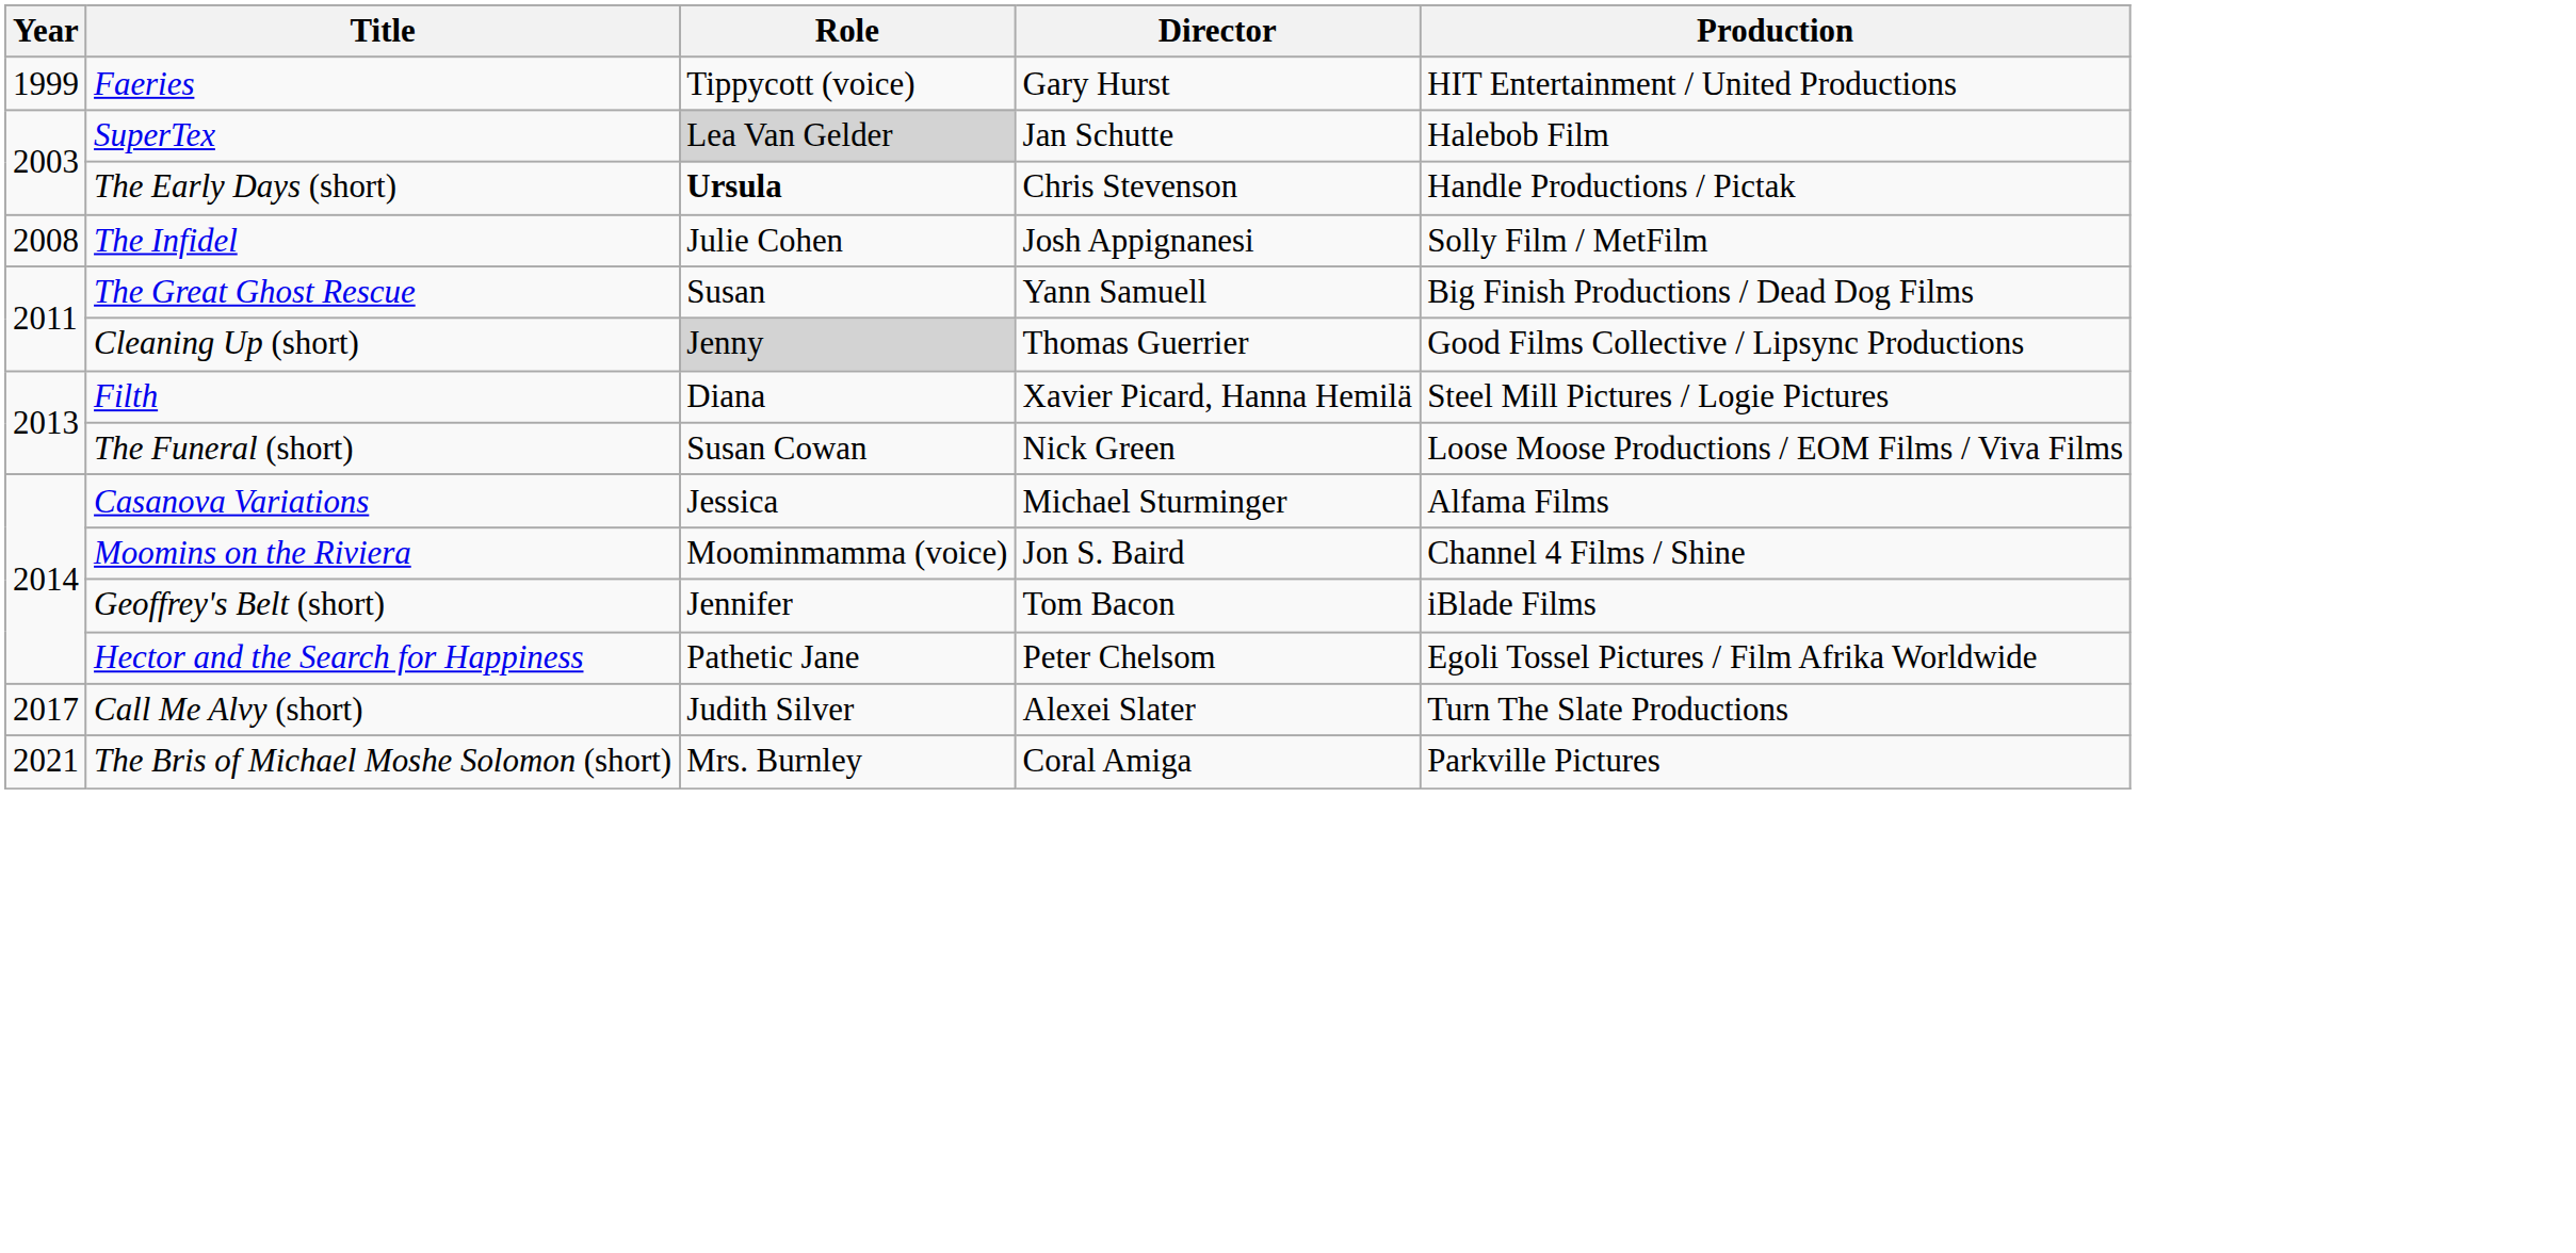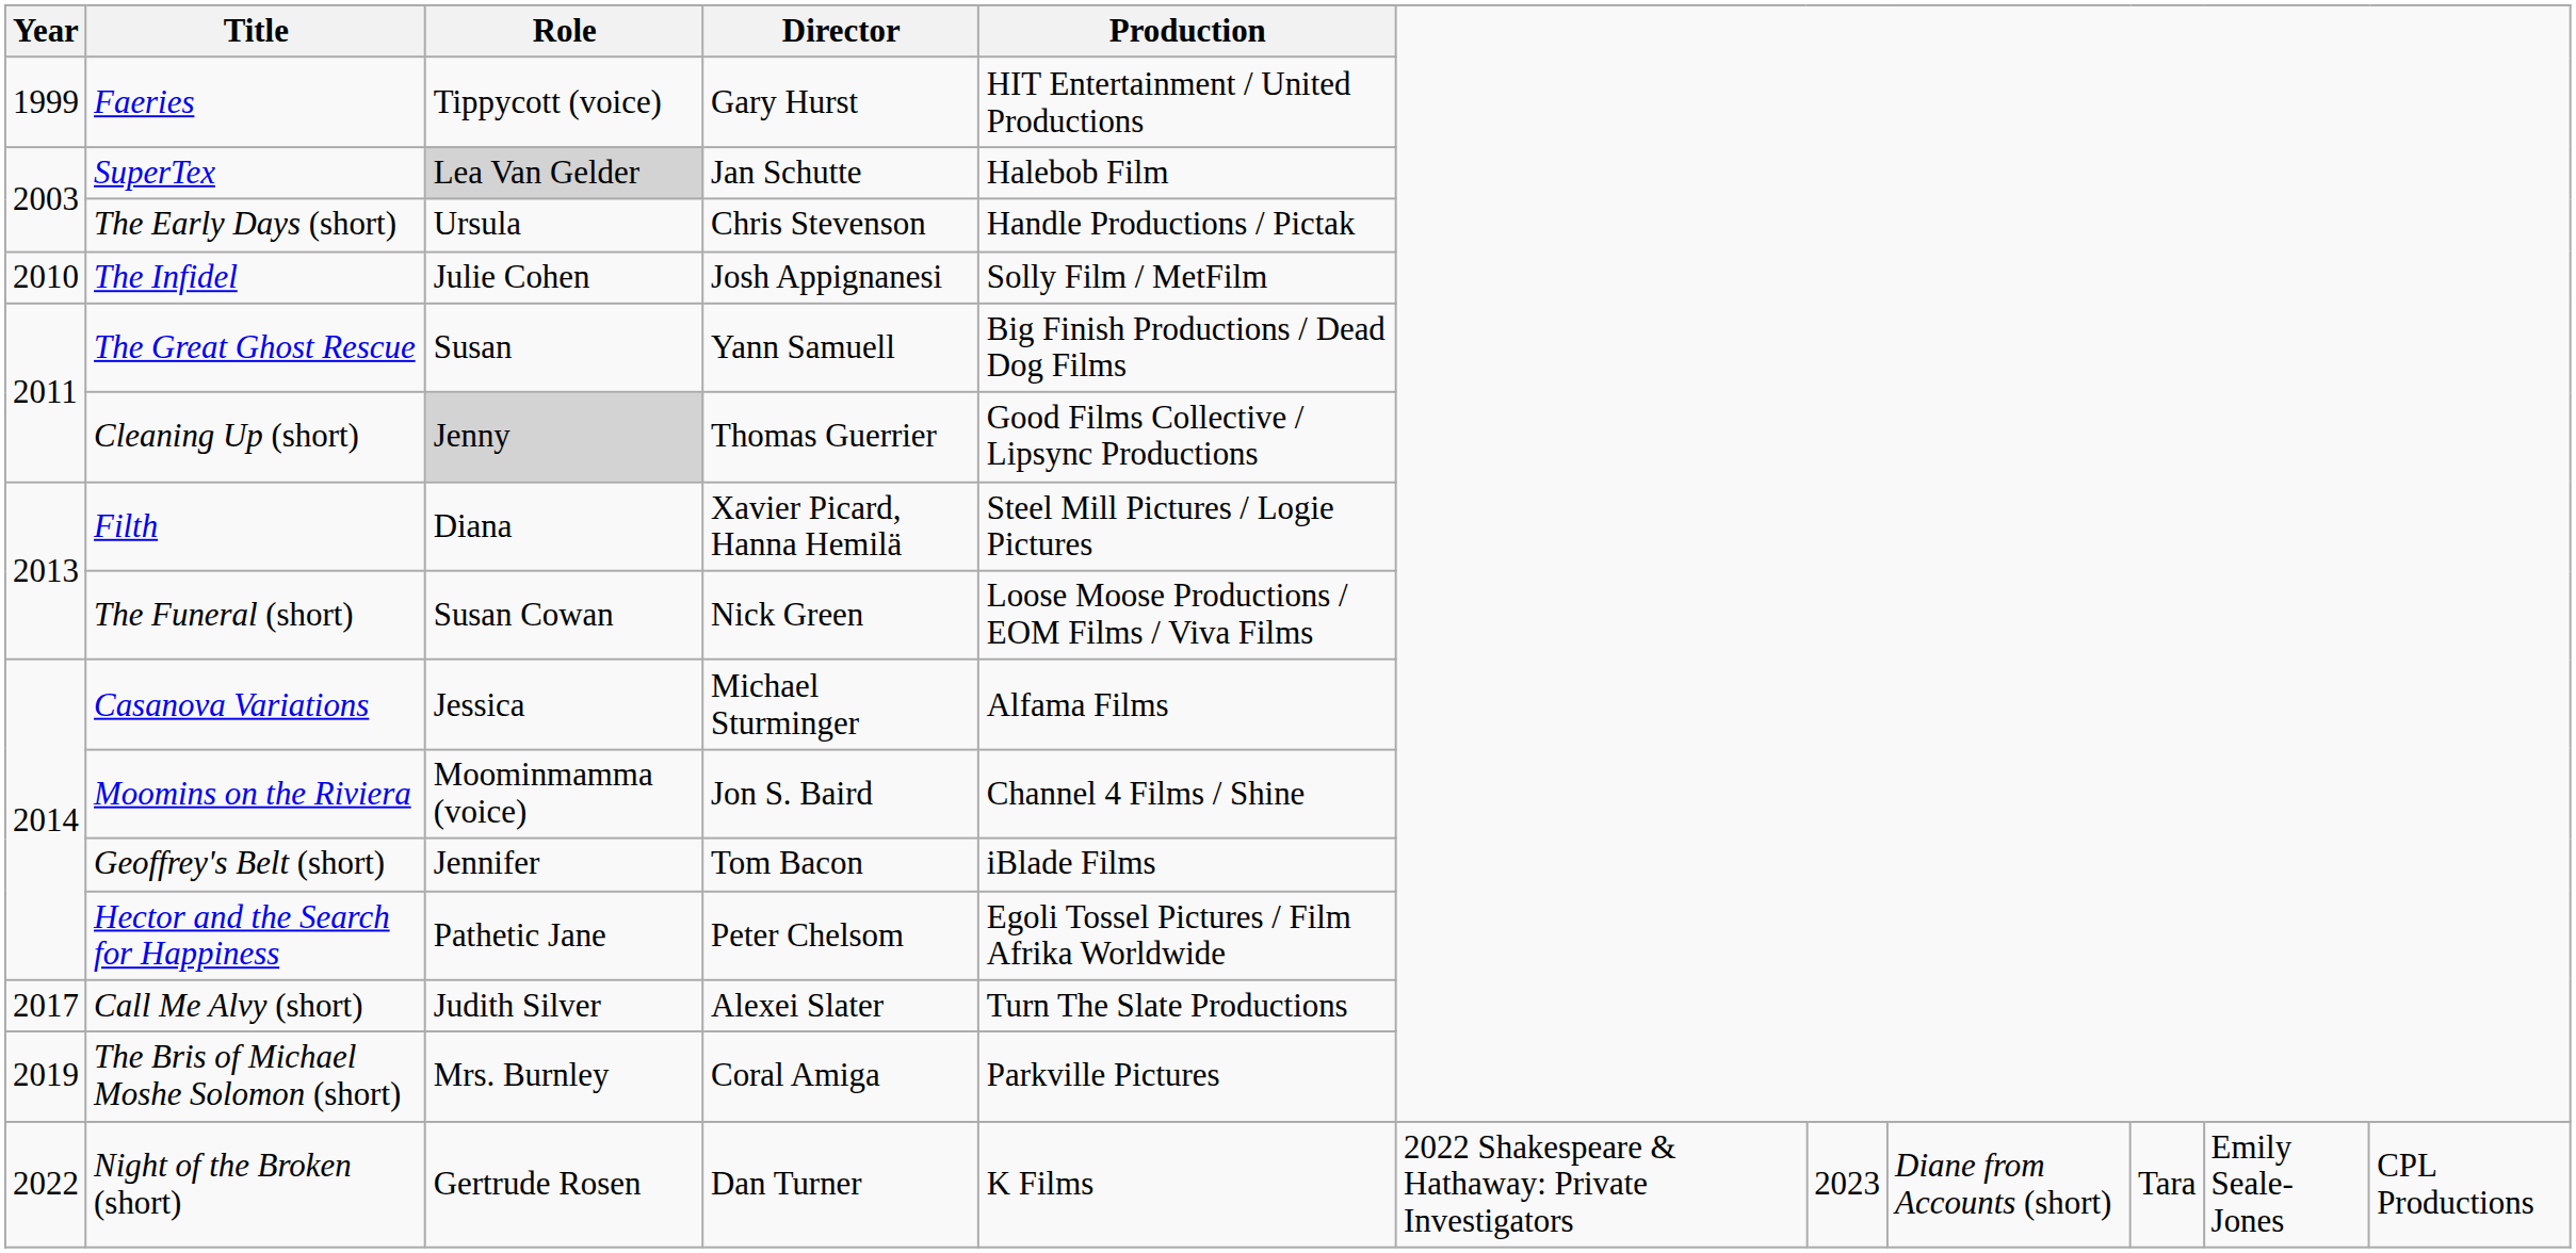 <table class="wikitable">
 <tr>
 <th>Year</th>
 <th>Title</th>
 <th>Role</th>
 <th>Director</th>
 <th>Production</th>
 </tr>
 <tr>
 <td>1999</td>
 <td><em><a href='#'>Faeries</a></em></td>
 <td>Tippycott (voice)</td>
 <td>Gary Hurst</td>
 <td>HIT Entertainment / United Productions</td>
 </tr>
 <tr>
 <td rowspan="2">2003</td>
 <td><em><a href='#'>SuperTex</a></em></td>
 <td style="background: lightgrey;">Lea Van Gelder</td>
 <td>Jan Schutte</td>
 <td>Halebob Film</td>
 </tr>
 <tr>
 <td><em>The Early Days</em> (short)</td>
-<td><strong>Ursula</strong></td>
+<td>Ursula</td>
 <td>Chris Stevenson</td>
 <td>Handle Productions / Pictak</td>
 </tr>
 <tr>
-<td>2008</td>
+<td>2010</td>
 <td><em><a href='#'>The Infidel</a></em></td>
 <td>Julie Cohen</td>
 <td>Josh Appignanesi</td>
 <td>Solly Film / MetFilm</td>
 </tr>
 <tr>
 <td rowspan="2">2011</td>
 <td><em><a href='#'>The Great Ghost Rescue</a></em></td>
 <td>Susan</td>
 <td>Yann Samuell</td>
 <td>Big Finish Productions / Dead Dog Films</td>
 </tr>
 <tr>
 <td><em>Cleaning Up</em> (short)</td>
 <td style="background: lightgrey;">Jenny</td>
 <td>Thomas Guerrier</td>
 <td>Good Films Collective / Lipsync Productions</td>
 </tr>
 <tr>
 <td rowspan="2">2013</td>
 <td><em><a href='#'>Filth</a></em></td>
 <td>Diana</td>
 <td>Xavier Picard, Hanna Hemilä</td>
 <td>Steel Mill Pictures / Logie Pictures</td>
 </tr>
 <tr>
 <td><em>The Funeral</em> (short)</td>
 <td>Susan Cowan</td>
 <td>Nick Green</td>
 <td>Loose Moose Productions / EOM Films / Viva Films</td>
 </tr>
 <tr>
 <td rowspan="4">2014</td>
 <td><em><a href='#'>Casanova Variations</a></em></td>
 <td>Jessica</td>
 <td>Michael Sturminger</td>
 <td>Alfama Films</td>
 </tr>
 <tr>
 <td><em><a href='#'>Moomins on the Riviera</a></em></td>
 <td>Moominmamma (voice)</td>
 <td>Jon S. Baird</td>
 <td>Channel 4 Films / Shine</td>
 </tr>
 <tr>
 <td><em>Geoffrey's Belt</em> (short)</td>
 <td>Jennifer</td>
 <td>Tom Bacon</td>
 <td>iBlade Films</td>
 </tr>
 <tr>
 <td><em><a href='#'>Hector and the Search for Happiness</a></em></td>
 <td>Pathetic Jane</td>
 <td>Peter Chelsom</td>
 <td>Egoli Tossel Pictures / Film Afrika Worldwide</td>
 </tr>
 <tr>
 <td>2017</td>
 <td><em>Call Me Alvy</em> (short)</td>
 <td>Judith Silver</td>
 <td>Alexei Slater</td>
 <td>Turn The Slate Productions</td>
 </tr>
 <tr>
-<td>2021</td>
+<td>2019</td>
 <td><em>The Bris of Michael Moshe Solomon</em> (short)</td>
 <td>Mrs. Burnley</td>
 <td>Coral Amiga</td>
 <td>Parkville Pictures</td>
 </tr>
+<tr 2020>
+<td>2022</td>
+<td><em>Night of the Broken</em> (short)</td>
+<td>Gertrude Rosen</td>
+<td>Dan Turner</td>
+<td>K Films</td>
+<td>2022 Shakespeare & Hathaway: Private Investigators</td>
+<td>2023</td>
+<td><em>Diane from Accounts</em> (short)</td>
+<td>Tara</td>
+<td>Emily Seale-Jones</td>
+<td>CPL Productions</td>
+</tr>
 </table>
